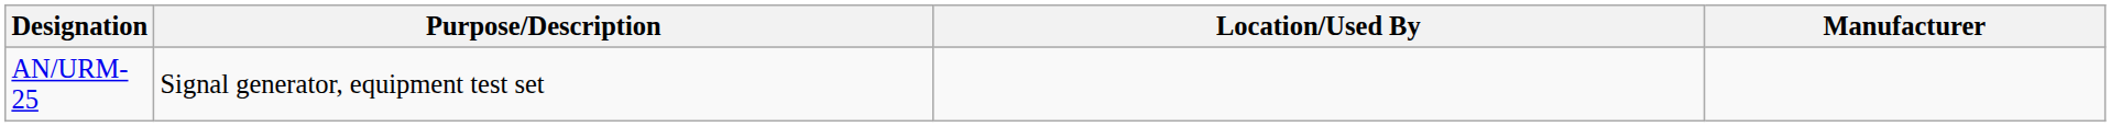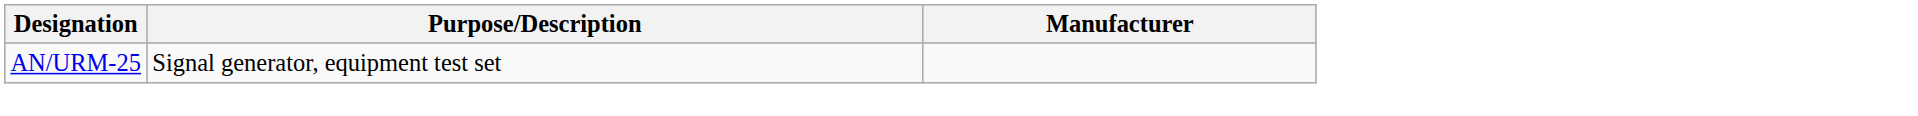 <table class="wikitable sortable">
 <tr>
 <th scope="col">Designation</th>
 <th scope="col" style="width: 500px;">Purpose/Description</th>
-<th scope="col" style="width: 500px;">Location/Used By</th>
 <th scope="col" style="width: 250px;">Manufacturer</th>
 </tr>
 <tr>
 <td><a href='#'>AN/URM-25</a></td>
 <td>Signal generator, equipment test set</td>
 <td></td>
-<td></td>
 </tr>
 </table>
